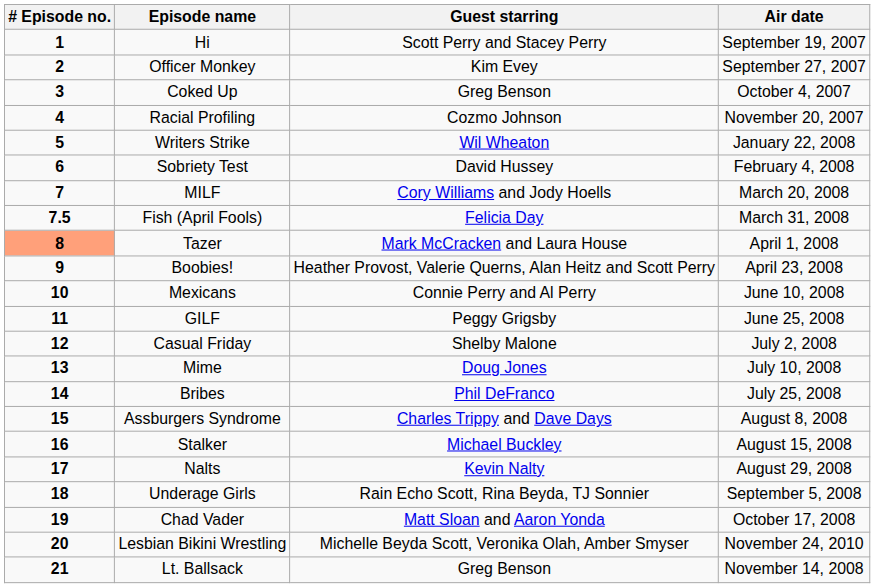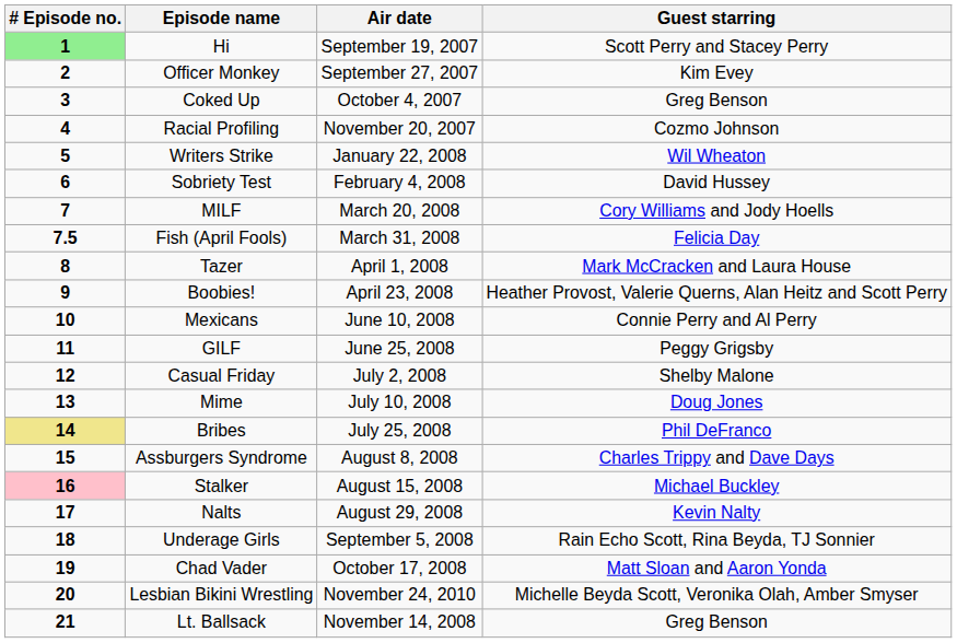 <table class="wikitable" style="text-align:center;">
 <tr>
 <th># Episode no.</th>
 <th>Episode name</th>
+<th>Air date</th>
 <th>Guest starring</th>
-<th>Air date</th>
 </tr>
 <tr>
-<td><strong>1</strong></td>
+<td style="background: lightgreen;"><strong>1</strong></td>
 <td>Hi</td>
+<td>September 19, 2007</td>
 <td>Scott Perry and Stacey Perry</td>
-<td>September 19, 2007</td>
 </tr>
 <tr>
 <td><strong>2</strong></td>
 <td>Officer Monkey</td>
+<td>September 27, 2007</td>
 <td>Kim Evey</td>
-<td>September 27, 2007</td>
 </tr>
 <tr>
 <td><strong>3</strong></td>
 <td>Coked Up</td>
+<td>October 4, 2007</td>
 <td>Greg Benson</td>
-<td>October 4, 2007</td>
 </tr>
 <tr>
 <td><strong>4</strong></td>
 <td>Racial Profiling</td>
+<td>November 20, 2007</td>
 <td>Cozmo Johnson</td>
-<td>November 20, 2007</td>
 </tr>
 <tr>
 <td><strong>5</strong></td>
 <td>Writers Strike</td>
+<td>January 22, 2008</td>
 <td><a href='#'>Wil Wheaton</a></td>
-<td>January 22, 2008</td>
 </tr>
 <tr>
 <td><strong>6</strong></td>
 <td>Sobriety Test</td>
+<td>February 4, 2008</td>
 <td>David Hussey</td>
-<td>February 4, 2008</td>
 </tr>
 <tr>
 <td><strong>7</strong></td>
 <td>MILF</td>
+<td>March 20, 2008</td>
 <td><a href='#'>Cory Williams</a> and Jody Hoells</td>
-<td>March 20, 2008</td>
 </tr>
 <tr>
 <td><strong>7.5</strong></td>
 <td>Fish (April Fools)</td>
+<td>March 31, 2008</td>
 <td><a href='#'>Felicia Day</a></td>
-<td>March 31, 2008</td>
 </tr>
 <tr>
-<td style="background: lightsalmon;"><strong>8</strong></td>
+<td><strong>8</strong></td>
 <td>Tazer</td>
+<td>April 1, 2008</td>
 <td><a href='#'>Mark McCracken</a> and Laura House</td>
-<td>April 1, 2008</td>
 </tr>
 <tr>
 <td><strong>9</strong></td>
 <td>Boobies!</td>
+<td>April 23, 2008</td>
 <td>Heather Provost, Valerie Querns, Alan Heitz and Scott Perry</td>
-<td>April 23, 2008</td>
 </tr>
 <tr>
 <td><strong>10</strong></td>
 <td>Mexicans</td>
+<td>June 10, 2008</td>
 <td>Connie Perry and Al Perry</td>
-<td>June 10, 2008</td>
 </tr>
 <tr>
 <td><strong>11</strong></td>
 <td>GILF</td>
+<td>June 25, 2008</td>
 <td>Peggy Grigsby</td>
-<td>June 25, 2008</td>
 </tr>
 <tr>
 <td><strong>12</strong></td>
 <td>Casual Friday</td>
+<td>July 2, 2008</td>
 <td>Shelby Malone</td>
-<td>July 2, 2008</td>
 </tr>
 <tr>
 <td><strong>13</strong></td>
 <td>Mime</td>
+<td>July 10, 2008</td>
 <td><a href='#'>Doug Jones</a></td>
-<td>July 10, 2008</td>
 </tr>
 <tr>
-<td><strong>14</strong></td>
+<td style="background: khaki;"><strong>14</strong></td>
 <td>Bribes</td>
+<td>July 25, 2008</td>
 <td><a href='#'>Phil DeFranco</a></td>
-<td>July 25, 2008</td>
 </tr>
 <tr>
 <td><strong>15</strong></td>
 <td>Assburgers Syndrome</td>
+<td>August 8, 2008</td>
 <td><a href='#'>Charles Trippy</a> and <a href='#'>Dave Days</a></td>
-<td>August 8, 2008</td>
 </tr>
 <tr>
-<td><strong>16</strong></td>
+<td style="background: pink;"><strong>16</strong></td>
 <td>Stalker</td>
+<td>August 15, 2008</td>
 <td><a href='#'>Michael Buckley</a></td>
-<td>August 15, 2008</td>
 </tr>
 <tr>
 <td><strong>17</strong></td>
 <td>Nalts</td>
+<td>August 29, 2008</td>
 <td><a href='#'>Kevin Nalty</a></td>
-<td>August 29, 2008</td>
 </tr>
 <tr>
 <td><strong>18</strong></td>
 <td>Underage Girls</td>
+<td>September 5, 2008</td>
 <td>Rain Echo Scott, Rina Beyda, TJ Sonnier</td>
-<td>September 5, 2008</td>
 </tr>
 <tr>
 <td><strong>19</strong></td>
 <td>Chad Vader</td>
+<td>October 17, 2008</td>
 <td><a href='#'>Matt Sloan</a> and <a href='#'>Aaron Yonda</a></td>
-<td>October 17, 2008</td>
 </tr>
 <tr>
 <td><strong>20</strong></td>
 <td>Lesbian Bikini Wrestling</td>
+<td>November 24, 2010</td>
 <td>Michelle Beyda Scott, Veronika Olah, Amber Smyser</td>
-<td>November 24, 2010</td>
 </tr>
 <tr>
 <td><strong>21</strong></td>
 <td>Lt. Ballsack</td>
+<td>November 14, 2008</td>
 <td>Greg Benson</td>
-<td>November 14, 2008</td>
 </tr>
 </table>
